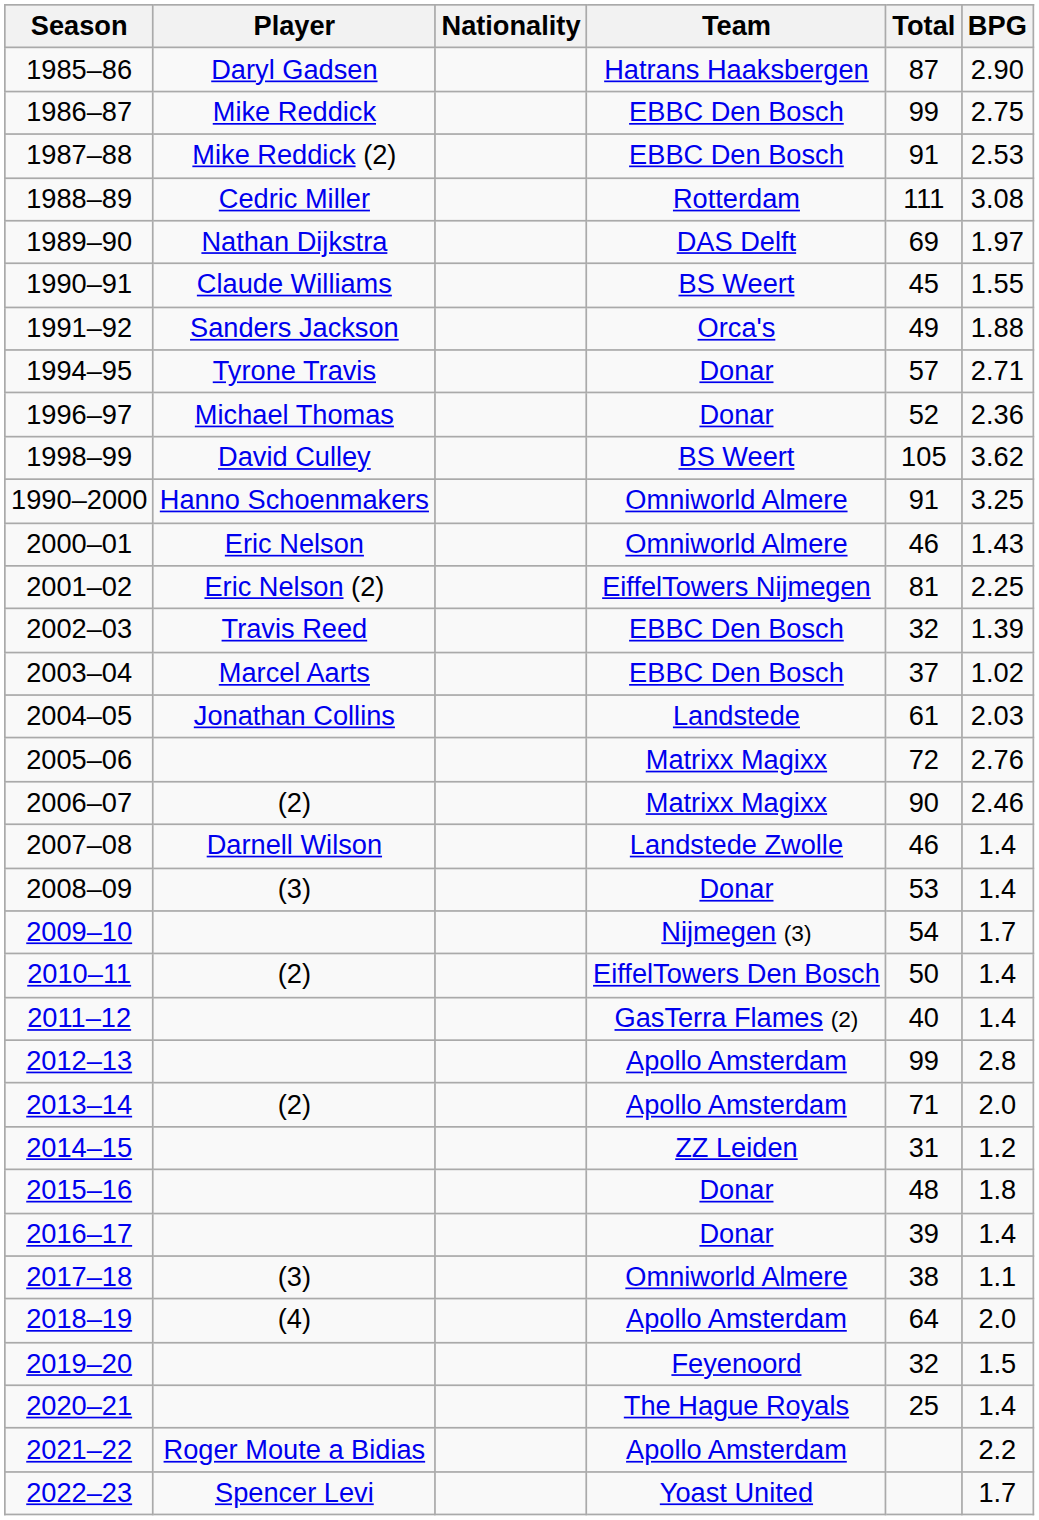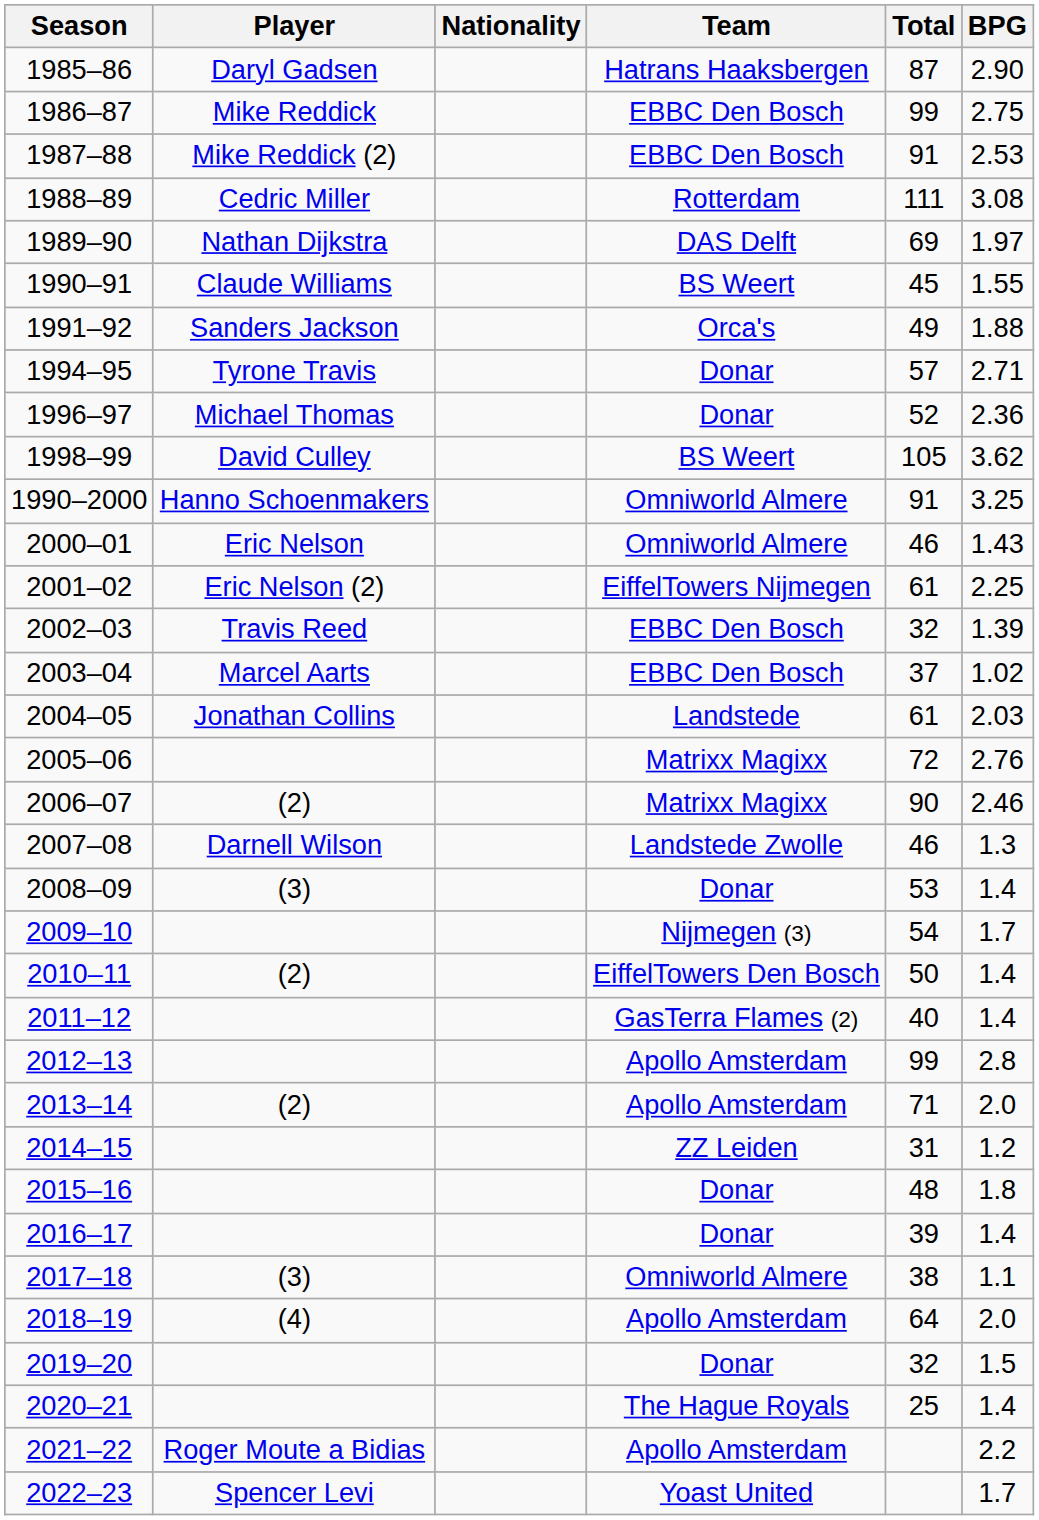 <table class="wikitable sortable"  style="text-align:center;">
 <tr>
 <th scope="col">Season</th>
 <th scope="col">Player</th>
 <th scope="col">Nationality</th>
 <th scope="col">Team</th>
 <th scope="col">Total</th>
 <th scope="col"><abbr>BPG</abbr></th>
 </tr>
 <tr>
 <td>1985–86</td>
 <td><a href='#'>Daryl Gadsen</a></td>
 <td></td>
 <td><a href='#'>Hatrans Haaksbergen</a></td>
 <td>87</td>
 <td>2.90</td>
 </tr>
 <tr>
 <td>1986–87</td>
 <td><a href='#'>Mike Reddick</a></td>
 <td></td>
 <td><a href='#'>EBBC Den Bosch</a></td>
 <td>99</td>
 <td>2.75</td>
 </tr>
 <tr>
 <td>1987–88</td>
 <td><a href='#'>Mike Reddick</a> (2)</td>
 <td></td>
 <td><a href='#'>EBBC Den Bosch</a></td>
 <td>91</td>
 <td>2.53</td>
 </tr>
 <tr>
 <td>1988–89</td>
 <td><a href='#'>Cedric Miller</a></td>
 <td></td>
 <td><a href='#'>Rotterdam</a></td>
 <td>111</td>
 <td>3.08</td>
 </tr>
 <tr>
 <td>1989–90</td>
 <td><a href='#'>Nathan Dijkstra</a></td>
 <td></td>
 <td><a href='#'>DAS Delft</a></td>
 <td>69</td>
 <td>1.97</td>
 </tr>
 <tr>
 <td>1990–91</td>
 <td><a href='#'>Claude Williams</a></td>
 <td></td>
 <td><a href='#'>BS Weert</a></td>
 <td>45</td>
 <td>1.55</td>
 </tr>
 <tr>
 <td>1991–92</td>
 <td><a href='#'>Sanders Jackson</a></td>
 <td></td>
 <td><a href='#'>Orca's</a></td>
 <td>49</td>
 <td>1.88</td>
 </tr>
 <tr>
 <td>1994–95</td>
 <td><a href='#'>Tyrone Travis</a></td>
 <td></td>
 <td><a href='#'>Donar</a></td>
 <td>57</td>
 <td>2.71</td>
 </tr>
 <tr>
 <td>1996–97</td>
 <td><a href='#'>Michael Thomas</a></td>
 <td></td>
 <td><a href='#'>Donar</a></td>
 <td>52</td>
 <td>2.36</td>
 </tr>
 <tr>
 <td>1998–99</td>
 <td><a href='#'>David Culley </a></td>
 <td></td>
 <td><a href='#'>BS Weert</a></td>
 <td>105</td>
 <td>3.62</td>
 </tr>
 <tr>
 <td>1990–2000</td>
 <td><a href='#'>Hanno Schoenmakers</a></td>
 <td></td>
 <td><a href='#'>Omniworld Almere</a></td>
 <td>91</td>
 <td>3.25</td>
 </tr>
 <tr>
 <td>2000–01</td>
 <td><a href='#'>Eric Nelson</a></td>
 <td></td>
 <td><a href='#'>Omniworld Almere</a></td>
 <td>46</td>
 <td>1.43</td>
 </tr>
 <tr>
 <td>2001–02</td>
 <td><a href='#'>Eric Nelson</a> (2)</td>
 <td></td>
 <td><a href='#'>EiffelTowers Nijmegen</a></td>
-<td>81</td>
+<td>61</td>
 <td>2.25</td>
 </tr>
 <tr>
 <td>2002–03</td>
 <td><a href='#'>Travis Reed</a></td>
 <td></td>
 <td><a href='#'>EBBC Den Bosch</a></td>
 <td>32</td>
 <td>1.39</td>
 </tr>
 <tr>
 <td>2003–04</td>
 <td><a href='#'>Marcel Aarts</a></td>
 <td></td>
 <td><a href='#'>EBBC Den Bosch</a></td>
 <td>37</td>
 <td>1.02</td>
 </tr>
 <tr>
 <td>2004–05</td>
 <td><a href='#'>Jonathan Collins</a></td>
 <td></td>
 <td><a href='#'>Landstede</a></td>
 <td>61</td>
 <td>2.03</td>
 </tr>
 <tr>
 <td>2005–06</td>
 <td></td>
 <td></td>
 <td><a href='#'>Matrixx Magixx</a></td>
 <td align="center">72</td>
 <td align="center">2.76</td>
 </tr>
 <tr>
 <td>2006–07</td>
 <td scope="row"> (2)</td>
 <td></td>
 <td><a href='#'>Matrixx Magixx</a></td>
 <td align="center">90</td>
 <td align="center">2.46</td>
 </tr>
 <tr>
 <td>2007–08</td>
 <td><a href='#'>Darnell Wilson</a></td>
 <td></td>
 <td><a href='#'>Landstede Zwolle</a></td>
 <td align="center">46</td>
-<td align="center">1.4</td>
+<td align="center">1.3</td>
 </tr>
 <tr>
 <td>2008–09</td>
 <td> (3)</td>
 <td></td>
 <td><a href='#'>Donar</a></td>
 <td align="center">53</td>
 <td align="center">1.4</td>
 </tr>
 <tr>
 <td><a href='#'>2009–10</a></td>
 <td></td>
 <td></td>
 <td><a href='#'>Nijmegen</a> <small>(3)</small></td>
 <td align="center">54</td>
 <td align="center">1.7</td>
 </tr>
 <tr>
 <td><a href='#'>2010–11</a></td>
 <td> (2)</td>
 <td></td>
 <td><a href='#'>EiffelTowers Den Bosch</a></td>
 <td align="center">50</td>
 <td align="center">1.4</td>
 </tr>
 <tr>
 <td><a href='#'>2011–12</a></td>
 <td></td>
 <td></td>
 <td><a href='#'>GasTerra Flames</a> <small>(2) </small></td>
 <td align="center">40</td>
 <td align="center">1.4</td>
 </tr>
 <tr>
 <td><a href='#'>2012–13</a></td>
 <td></td>
 <td></td>
 <td><a href='#'>Apollo Amsterdam</a></td>
 <td align="center">99</td>
 <td align="center">2.8</td>
 </tr>
 <tr>
 <td><a href='#'>2013–14</a></td>
 <td> (2)</td>
 <td></td>
 <td><a href='#'>Apollo Amsterdam</a></td>
 <td align="center">71</td>
 <td align="center">2.0</td>
 </tr>
 <tr>
 <td><a href='#'>2014–15</a></td>
 <td></td>
 <td></td>
 <td><a href='#'>ZZ Leiden</a></td>
 <td align="center">31</td>
 <td align="center">1.2</td>
 </tr>
 <tr>
 <td><a href='#'>2015–16</a></td>
 <td></td>
 <td></td>
 <td><a href='#'>Donar</a></td>
 <td align="center">48</td>
 <td align="center">1.8</td>
 </tr>
 <tr>
 <td><a href='#'>2016–17</a></td>
 <td></td>
 <td></td>
 <td><a href='#'>Donar</a></td>
 <td align="center">39</td>
 <td align="center">1.4</td>
 </tr>
 <tr>
 <td><a href='#'>2017–18</a></td>
 <td> (3)</td>
 <td></td>
 <td><a href='#'>Omniworld Almere</a></td>
 <td align="center">38</td>
 <td align="center">1.1</td>
 </tr>
 <tr>
 <td><a href='#'>2018–19</a></td>
 <td> (4)</td>
 <td></td>
 <td><a href='#'>Apollo Amsterdam</a></td>
 <td align="center">64</td>
 <td align="center">2.0</td>
 </tr>
 <tr>
 <td><a href='#'>2019–20</a></td>
 <td></td>
 <td></td>
-<td><a href='#'>Feyenoord</a></td>
+<td><a href='#'>Donar</a></td>
 <td align="center">32</td>
 <td align="center">1.5</td>
 </tr>
 <tr>
 <td><a href='#'>2020–21</a></td>
 <td></td>
 <td></td>
 <td><a href='#'>The Hague Royals</a></td>
 <td align="center">25</td>
 <td align="center">1.4</td>
 </tr>
 <tr>
 <td><a href='#'>2021–22</a></td>
 <td><a href='#'>Roger Moute a Bidias</a></td>
 <td></td>
 <td><a href='#'>Apollo Amsterdam</a></td>
 <td></td>
 <td>2.2</td>
 </tr>
 <tr>
 <td><a href='#'>2022–23</a></td>
 <td><a href='#'>Spencer Levi</a></td>
 <td></td>
 <td><a href='#'>Yoast United</a></td>
 <td></td>
 <td>1.7</td>
 </tr>
 </table>
